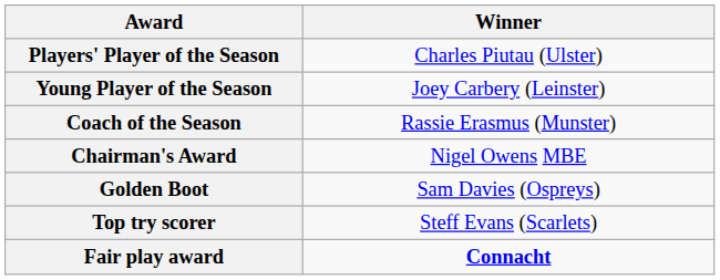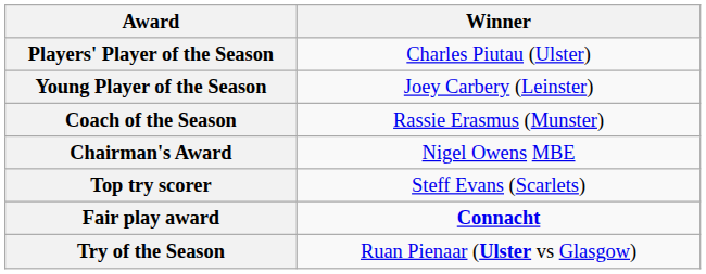 <table class="wikitable" style="font-size:95%; text-align:center;">
 <tr>
 <th style="width:215px;">Award</th>
 <th style="width:300px;">Winner</th>
 </tr>
 <tr>
 <th>Players' Player of the Season</th>
 <td> <a href='#'>Charles Piutau</a> (<a href='#'>Ulster</a>)</td>
 </tr>
 <tr>
 <th>Young Player of the Season</th>
 <td> <a href='#'>Joey Carbery</a> (<a href='#'>Leinster</a>)</td>
 </tr>
 <tr>
 <th>Coach of the Season</th>
 <td> <a href='#'>Rassie Erasmus</a> (<a href='#'>Munster</a>)</td>
 </tr>
 <tr>
 <th>Chairman's Award</th>
 <td> <a href='#'>Nigel Owens</a> <a href='#'>MBE</a></td>
 </tr>
 <tr>
-<th>Golden Boot</th>
-<td> <a href='#'>Sam Davies</a> (<a href='#'>Ospreys</a>)</td>
-</tr>
-<tr>
 <th>Top try scorer</th>
 <td> <a href='#'>Steff Evans</a> (<a href='#'>Scarlets</a>)</td>
 </tr>
 <tr>
 <th>Fair play award</th>
 <td><strong> <a href='#'>Connacht</a></strong></td>
 </tr>
+<tr>
+<th>Try of the Season</th>
+<td> <a href='#'>Ruan Pienaar</a> (<strong><a href='#'>Ulster</a></strong> vs <a href='#'>Glasgow</a>)</td>
+</tr>
 </table>
